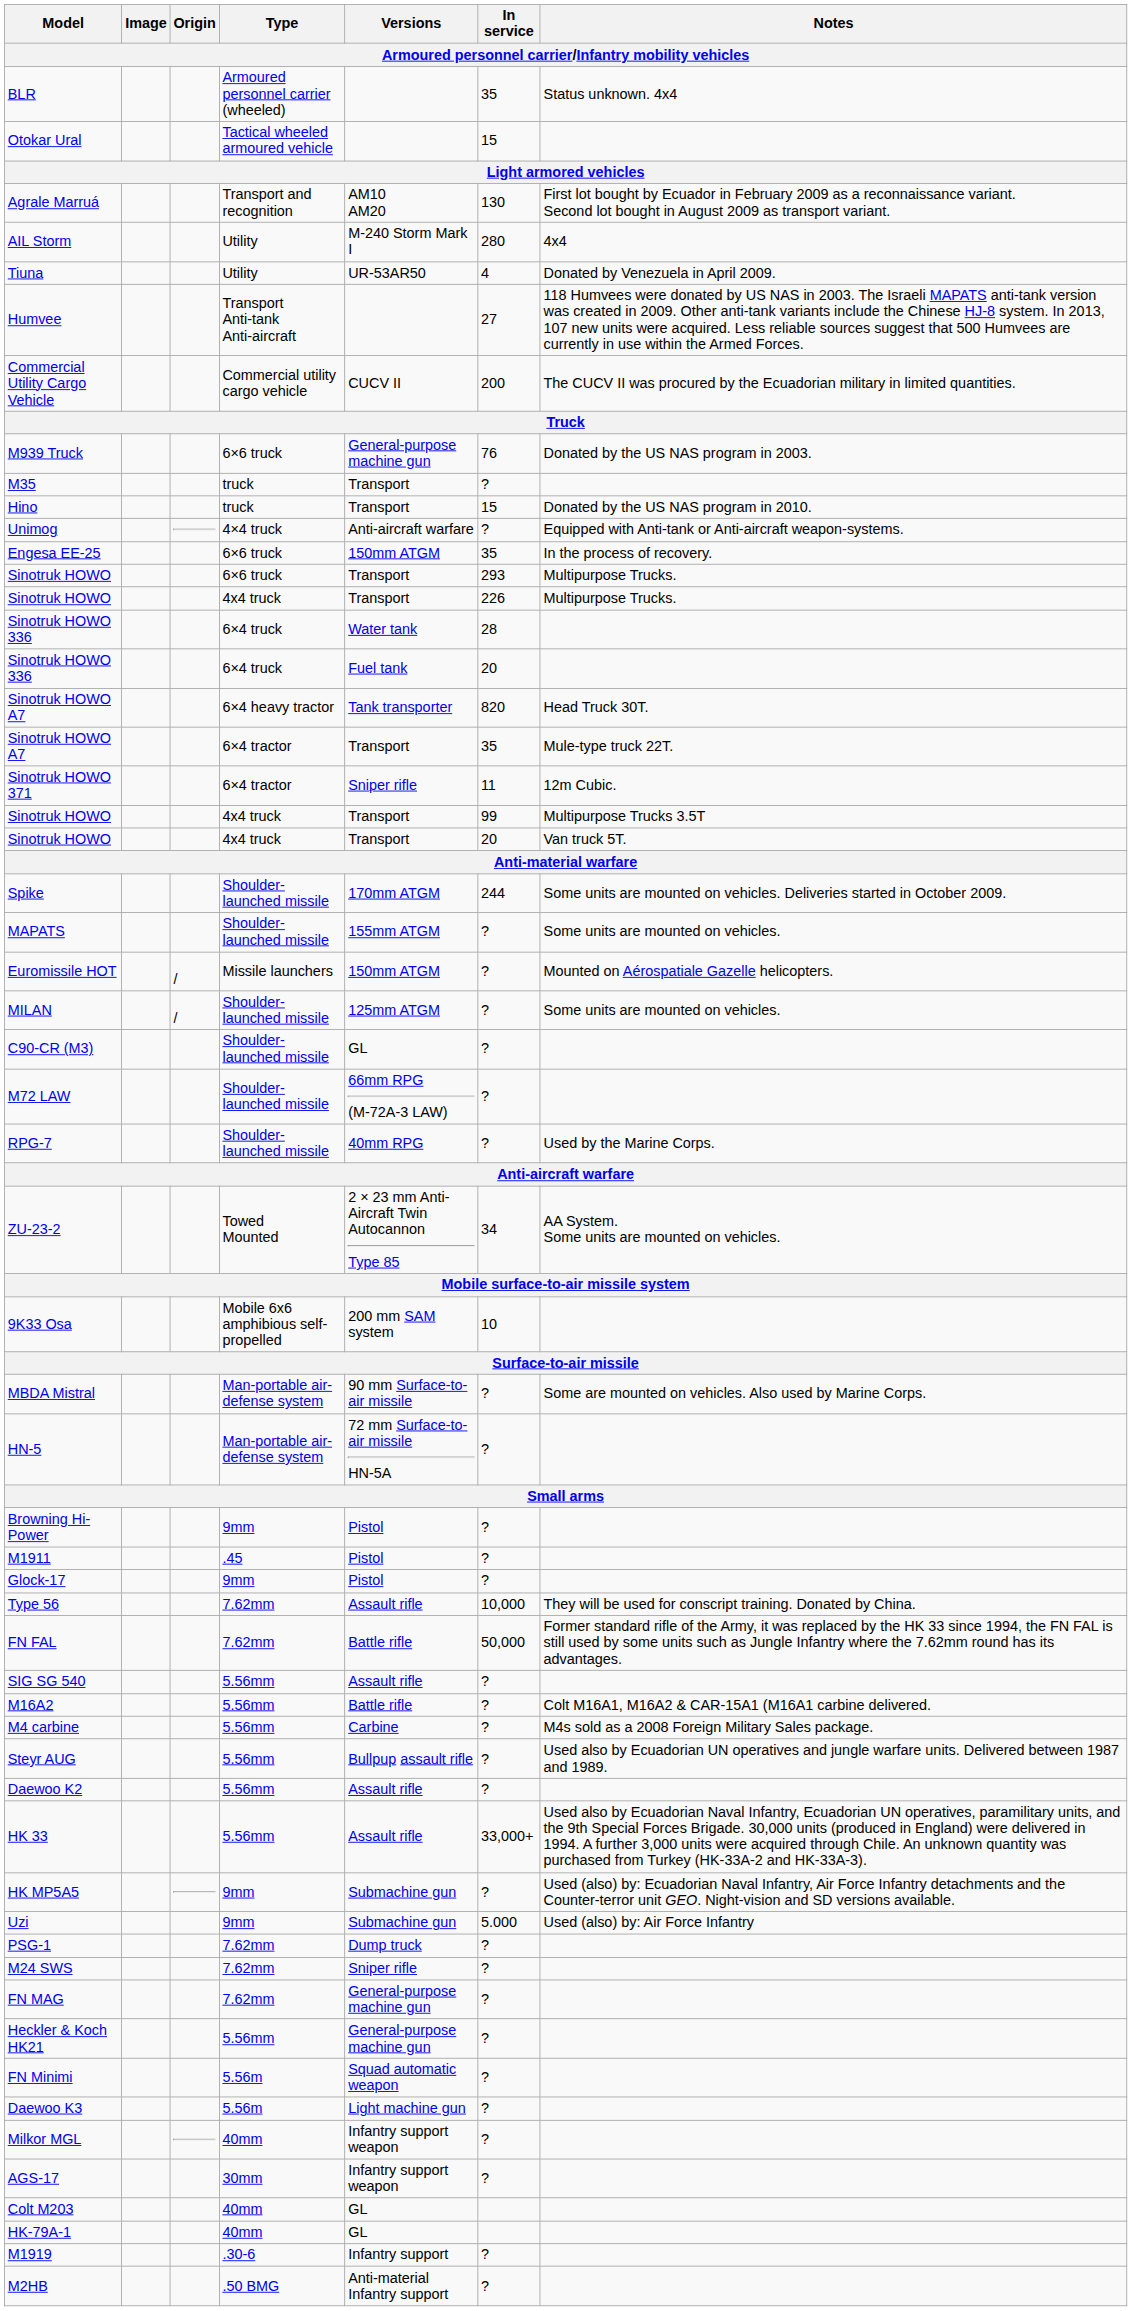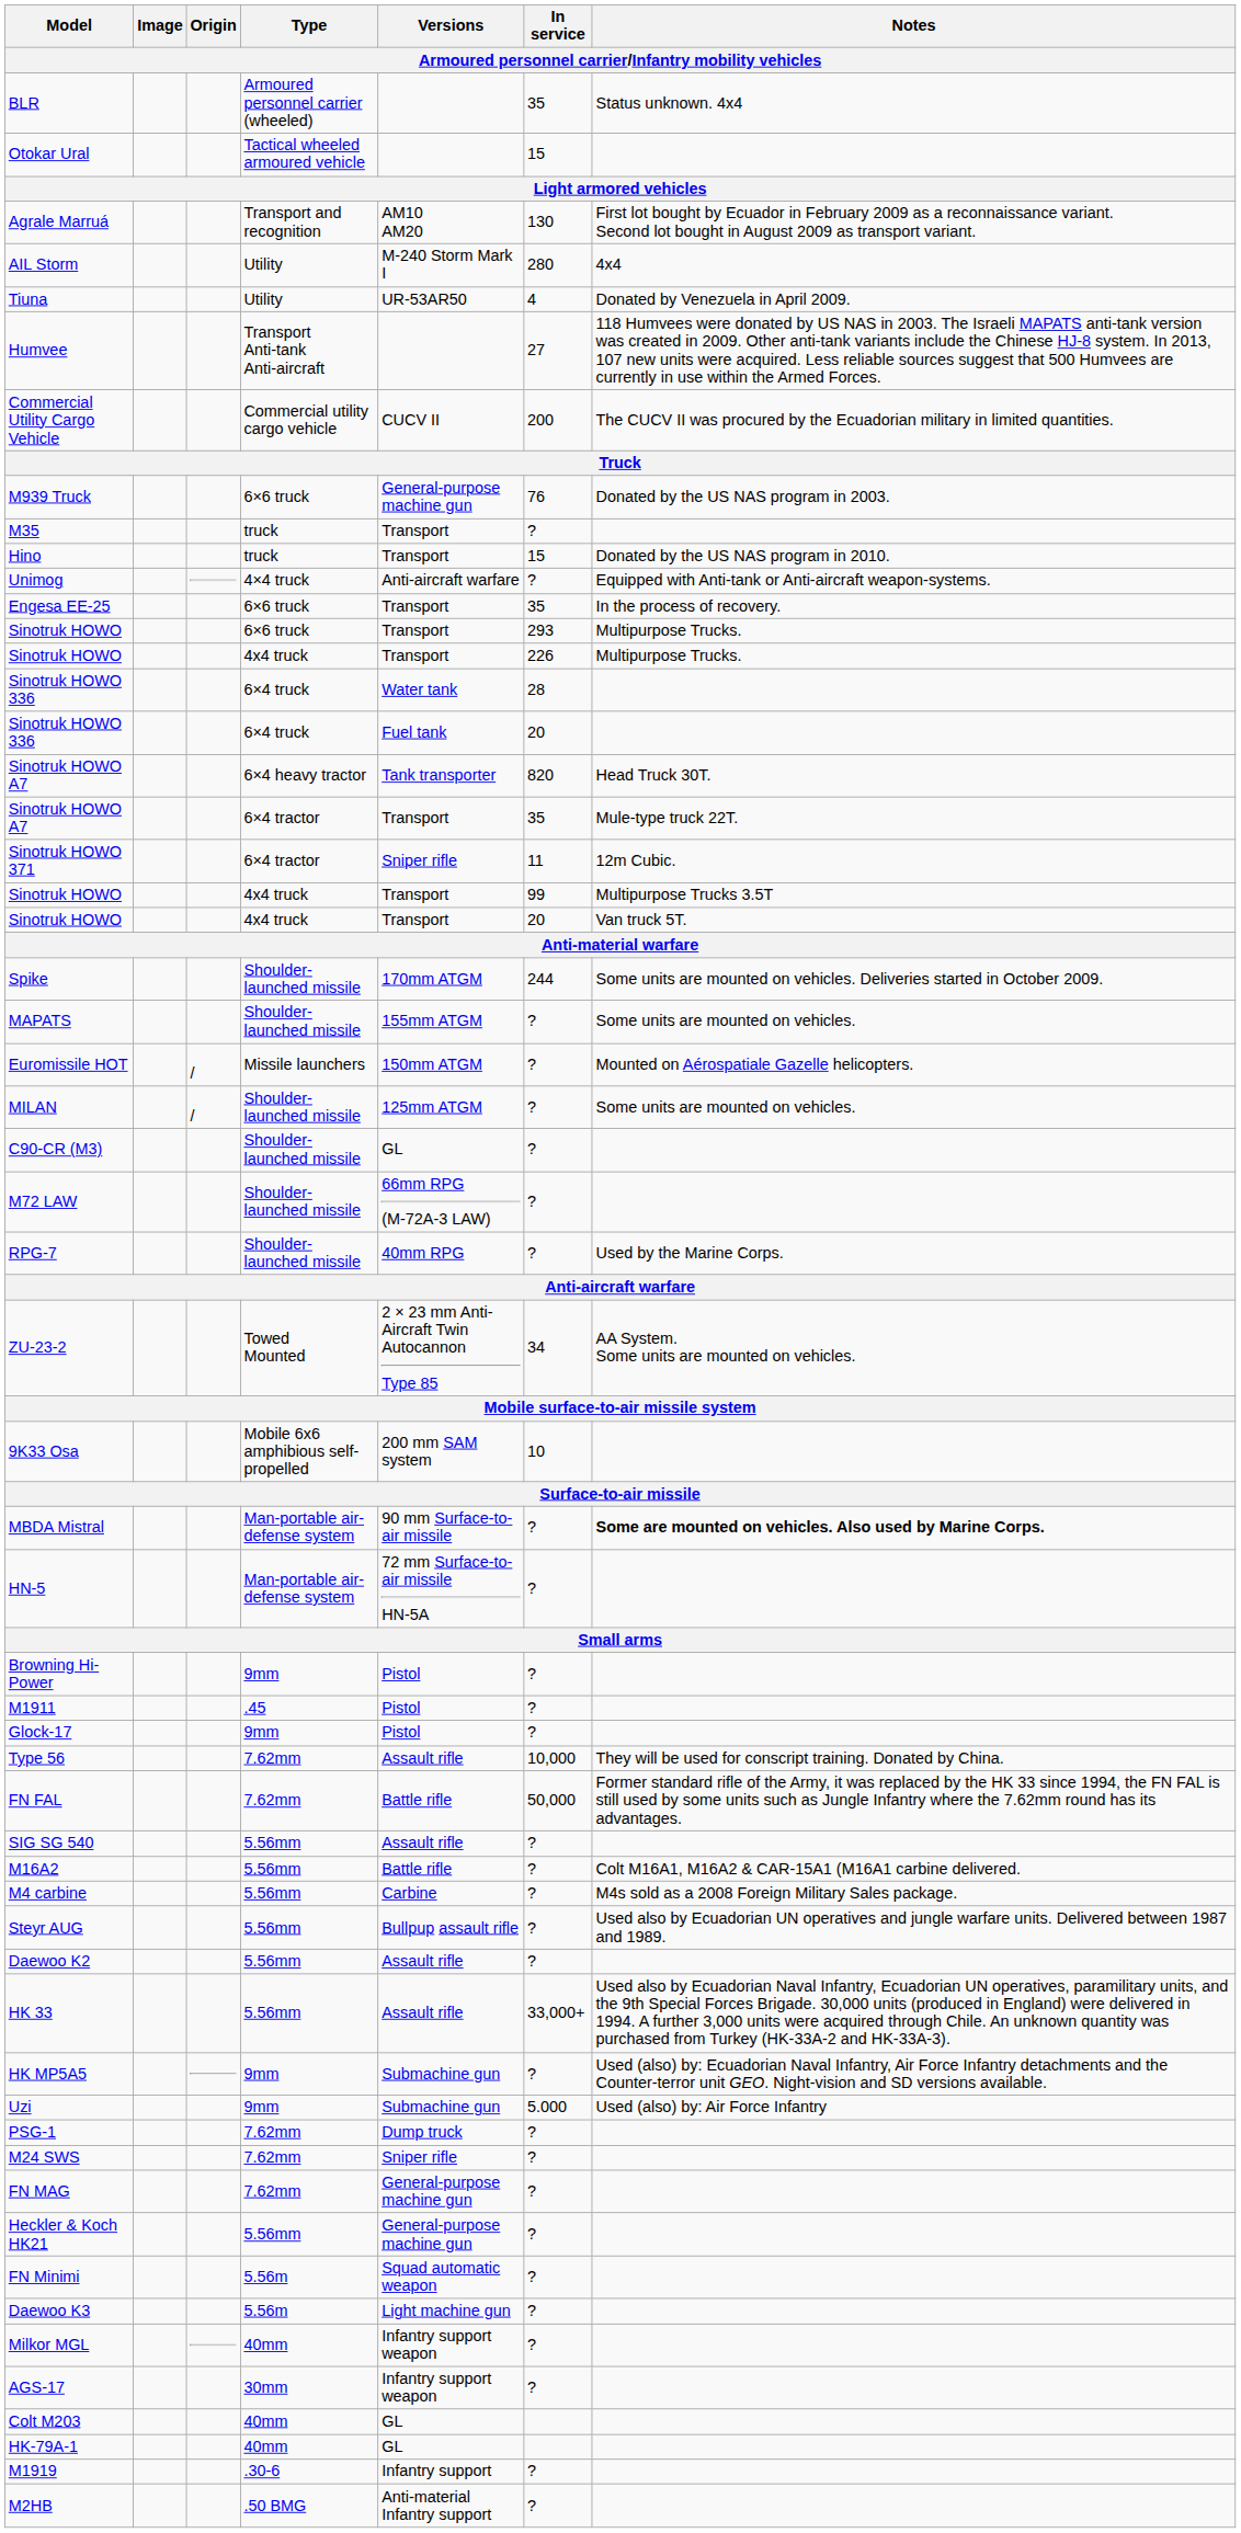 <table class="wikitable">
 <tr>
 <th>Model</th>
 <th>Image</th>
 <th>Origin</th>
 <th>Type</th>
 <th>Versions</th>
 <th>In service</th>
 <th>Notes</th>
 </tr>
 <tr>
 <th colspan="7"><a href='#'>Armoured personnel carrier</a>/<a href='#'>Infantry mobility vehicles</a></th>
 </tr>
 <tr>
 <td><a href='#'>BLR</a></td>
 <td></td>
 <td></td>
 <td><a href='#'>Armoured personnel carrier</a> (wheeled)</td>
 <td></td>
 <td>35</td>
 <td>Status unknown. 4x4</td>
 </tr>
 <tr>
 <td><a href='#'>Otokar Ural</a></td>
 <td></td>
 <td></td>
 <td><a href='#'>Tactical wheeled armoured vehicle</a></td>
 <td></td>
 <td>15</td>
 <td></td>
 </tr>
 <tr>
 <th colspan="7"><a href='#'>Light armored vehicles</a></th>
 </tr>
 <tr>
 <td><a href='#'>Agrale Marruá</a></td>
 <td></td>
 <td></td>
 <td>Transport and recognition</td>
 <td>AM10<br>AM20</td>
 <td>130</td>
 <td>First lot bought by Ecuador in February 2009 as a reconnaissance variant.<br> Second lot bought in August 2009 as transport variant.</td>
 </tr>
 <tr>
 <td><a href='#'>AIL Storm</a></td>
 <td></td>
 <td></td>
 <td>Utility</td>
 <td>M-240 Storm Mark I</td>
 <td>280</td>
 <td>4x4</td>
 </tr>
 <tr>
 <td><a href='#'>Tiuna</a></td>
 <td></td>
 <td></td>
 <td>Utility</td>
 <td>UR-53AR50</td>
 <td>4</td>
 <td>Donated by Venezuela in April 2009.</td>
 </tr>
 <tr>
 <td><a href='#'>Humvee</a></td>
 <td></td>
 <td></td>
 <td>Transport<br>Anti-tank<br>Anti-aircraft</td>
 <td></td>
 <td>27</td>
 <td>118 Humvees were donated by US NAS in 2003. The Israeli <a href='#'>MAPATS</a> anti-tank version was created in 2009. Other anti-tank variants include the Chinese <a href='#'>HJ-8</a> system. In 2013, 107 new units were acquired. Less reliable sources suggest that 500 Humvees are currently in use within the Armed Forces.</td>
 </tr>
 <tr>
 <td><a href='#'>Commercial Utility Cargo Vehicle</a></td>
 <td></td>
 <td></td>
 <td>Commercial utility cargo vehicle</td>
 <td>CUCV II</td>
 <td>200</td>
 <td>The CUCV II was procured by the Ecuadorian military in limited quantities.</td>
 </tr>
 <tr>
 <th colspan="7"><a href='#'>Truck</a></th>
 </tr>
 <tr>
 <td><a href='#'>M939 Truck</a></td>
 <td></td>
 <td></td>
 <td>6×6 truck</td>
 <td><a href='#'>General-purpose machine gun</a></td>
 <td>76</td>
 <td>Donated by the US NAS program in 2003.</td>
 </tr>
 <tr>
 <td><a href='#'>M35</a></td>
 <td></td>
 <td></td>
 <td>truck</td>
 <td>Transport</td>
 <td>?</td>
 <td></td>
 </tr>
 <tr>
 <td><a href='#'>Hino</a></td>
 <td></td>
 <td></td>
 <td>truck</td>
 <td>Transport</td>
 <td>15</td>
 <td>Donated by the US NAS program in 2010.</td>
 </tr>
 <tr>
 <td><a href='#'>Unimog</a></td>
 <td></td>
 <td><hr></td>
 <td>4×4 truck</td>
 <td>Anti-aircraft warfare</td>
 <td>?</td>
 <td>Equipped with Anti-tank or Anti-aircraft weapon-systems.</td>
 </tr>
 <tr>
 <td><a href='#'>Engesa EE-25</a></td>
 <td></td>
 <td></td>
 <td>6×6 truck</td>
-<td><a href='#'>150mm ATGM</a></td>
+<td>Transport</td>
 <td>35</td>
 <td>In the process of recovery.</td>
 </tr>
 <tr>
 <td><a href='#'>Sinotruk HOWO</a></td>
 <td></td>
 <td></td>
 <td>6×6 truck</td>
 <td>Transport</td>
 <td>293</td>
 <td>Multipurpose Trucks.</td>
 </tr>
 <tr>
 <td><a href='#'>Sinotruk HOWO</a></td>
 <td></td>
 <td></td>
 <td>4x4 truck</td>
 <td>Transport</td>
 <td>226</td>
 <td>Multipurpose Trucks.</td>
 </tr>
 <tr>
 <td><a href='#'>Sinotruk HOWO 336</a></td>
 <td></td>
 <td></td>
 <td>6×4 truck</td>
 <td><a href='#'>Water tank</a></td>
 <td>28</td>
 <td></td>
 </tr>
 <tr>
 <td><a href='#'>Sinotruk HOWO 336</a></td>
 <td></td>
 <td></td>
 <td>6×4 truck</td>
 <td><a href='#'>Fuel tank</a></td>
 <td>20</td>
 <td></td>
 </tr>
 <tr>
 <td><a href='#'>Sinotruk HOWO A7</a></td>
 <td></td>
 <td></td>
 <td>6×4 heavy tractor</td>
 <td><a href='#'>Tank transporter</a></td>
 <td>820</td>
 <td>Head Truck 30T.</td>
 </tr>
 <tr>
 <td><a href='#'>Sinotruk HOWO A7</a></td>
 <td></td>
 <td></td>
 <td>6×4 tractor</td>
 <td>Transport</td>
 <td>35</td>
 <td>Mule-type truck 22T.</td>
 </tr>
 <tr>
 <td><a href='#'>Sinotruk HOWO 371</a></td>
 <td></td>
 <td></td>
 <td>6×4 tractor</td>
 <td><a href='#'>Sniper rifle</a></td>
 <td>11</td>
 <td>12m Cubic.</td>
 </tr>
 <tr>
 <td><a href='#'>Sinotruk HOWO</a></td>
 <td></td>
 <td></td>
 <td>4x4 truck</td>
 <td>Transport</td>
 <td>99</td>
 <td>Multipurpose Trucks 3.5T</td>
 </tr>
 <tr>
 <td><a href='#'>Sinotruk HOWO</a></td>
 <td></td>
 <td></td>
 <td>4x4 truck</td>
 <td>Transport</td>
 <td>20</td>
 <td>Van truck 5T.</td>
 </tr>
 <tr>
 <th colspan="7"><a href='#'>Anti-material warfare</a></th>
 </tr>
 <tr>
 <td><a href='#'>Spike</a></td>
 <td></td>
 <td></td>
 <td><a href='#'>Shoulder-launched missile</a></td>
 <td><a href='#'>170mm ATGM</a></td>
 <td>244</td>
 <td>Some units are mounted on vehicles. Deliveries started in October 2009.</td>
 </tr>
 <tr>
 <td><a href='#'>MAPATS</a></td>
 <td></td>
 <td></td>
 <td><a href='#'>Shoulder-launched missile</a></td>
 <td><a href='#'>155mm ATGM</a></td>
 <td>?</td>
 <td>Some units are mounted on vehicles.</td>
 </tr>
 <tr>
 <td><a href='#'>Euromissile HOT</a></td>
 <td></td>
 <td><br> /<br> </td>
 <td>Missile launchers</td>
 <td><a href='#'>150mm ATGM</a></td>
 <td>?</td>
 <td>Mounted on <a href='#'>Aérospatiale Gazelle</a> helicopters.</td>
 </tr>
 <tr>
 <td><a href='#'>MILAN</a></td>
 <td></td>
 <td><br> /<br> </td>
 <td><a href='#'>Shoulder-launched missile</a></td>
 <td><a href='#'>125mm ATGM</a></td>
 <td>?</td>
 <td>Some units are mounted on vehicles.</td>
 </tr>
 <tr>
 <td><a href='#'>C90-CR (M3)</a></td>
 <td></td>
 <td></td>
 <td><a href='#'>Shoulder-launched missile</a></td>
 <td>GL</td>
 <td>?</td>
 <td></td>
 </tr>
 <tr>
 <td><a href='#'>M72 LAW</a></td>
 <td></td>
 <td></td>
 <td><a href='#'>Shoulder-launched missile</a></td>
 <td><a href='#'>66mm RPG</a><hr>(M-72A-3 LAW)</td>
 <td>?</td>
 <td></td>
 </tr>
 <tr>
 <td><a href='#'>RPG-7</a></td>
 <td></td>
 <td></td>
 <td><a href='#'>Shoulder-launched missile</a></td>
 <td><a href='#'>40mm RPG</a></td>
 <td>?</td>
 <td>Used by the Marine Corps.</td>
 </tr>
 <tr>
 <th colspan="7"><a href='#'>Anti-aircraft warfare</a></th>
 </tr>
 <tr>
 <td><a href='#'>ZU-23-2</a></td>
 <td></td>
 <td></td>
 <td>Towed<br>Mounted</td>
 <td>2 × 23 mm Anti-Aircraft Twin Autocannon<hr><a href='#'>Type 85</a></td>
 <td>34</td>
 <td>AA System.<br>Some units are mounted on vehicles.</td>
 </tr>
 <tr>
 <th colspan="7"><a href='#'>Mobile surface-to-air missile system</a></th>
 </tr>
 <tr>
 <td><a href='#'>9K33 Osa</a></td>
 <td></td>
 <td></td>
 <td>Mobile 6x6 amphibious self-propelled</td>
 <td>200 mm <a href='#'>SAM</a> system</td>
 <td>10</td>
 <td></td>
 </tr>
 <tr>
 <th colspan="7"><a href='#'>Surface-to-air missile</a></th>
 </tr>
 <tr>
 <td><a href='#'>MBDA Mistral</a></td>
 <td></td>
 <td></td>
 <td><a href='#'>Man-portable air-defense system</a></td>
 <td>90 mm <a href='#'>Surface-to-air missile</a></td>
 <td>?</td>
-<td>Some are mounted on vehicles. Also used by Marine Corps.</td>
+<td><strong>Some are mounted on vehicles. Also used by Marine Corps.</strong></td>
 </tr>
 <tr>
 <td><a href='#'>HN-5</a></td>
 <td></td>
 <td></td>
 <td><a href='#'>Man-portable air-defense system</a></td>
 <td>72 mm <a href='#'>Surface-to-air missile</a><hr>HN-5A</td>
 <td>?</td>
 <td></td>
 </tr>
 <tr>
 <th colspan="7"><a href='#'>Small arms</a></th>
 </tr>
 <tr>
 <td><a href='#'>Browning Hi-Power</a></td>
 <td></td>
 <td></td>
 <td><a href='#'>9mm</a></td>
 <td><a href='#'>Pistol</a></td>
 <td>?</td>
 <td></td>
 </tr>
 <tr>
 <td><a href='#'>M1911</a></td>
 <td></td>
 <td></td>
 <td><a href='#'>.45</a></td>
 <td><a href='#'>Pistol</a></td>
 <td>?</td>
 <td></td>
 </tr>
 <tr>
 <td><a href='#'>Glock-17</a></td>
 <td></td>
 <td></td>
 <td><a href='#'>9mm</a></td>
 <td><a href='#'>Pistol</a></td>
 <td>?</td>
 <td></td>
 </tr>
 <tr>
 <td><a href='#'>Type 56</a></td>
 <td></td>
 <td></td>
 <td><a href='#'>7.62mm</a></td>
 <td><a href='#'>Assault rifle</a></td>
 <td>10,000</td>
 <td>They will be used for conscript training. Donated by China.</td>
 </tr>
 <tr>
 <td><a href='#'>FN FAL</a></td>
 <td></td>
 <td></td>
 <td><a href='#'>7.62mm</a></td>
 <td><a href='#'>Battle rifle</a></td>
 <td>50,000</td>
 <td>Former standard rifle of the Army, it was replaced by the HK 33 since 1994, the FN FAL is still used by some units such as Jungle Infantry where the 7.62mm round has its advantages.</td>
 </tr>
 <tr>
 <td><a href='#'>SIG SG 540</a></td>
 <td></td>
 <td></td>
 <td><a href='#'>5.56mm</a></td>
 <td><a href='#'>Assault rifle</a></td>
 <td>?</td>
 <td></td>
 </tr>
 <tr>
 <td><a href='#'>M16A2</a></td>
 <td></td>
 <td></td>
 <td><a href='#'>5.56mm</a></td>
 <td><a href='#'>Battle rifle</a></td>
 <td>?</td>
 <td>Colt M16A1, M16A2 & CAR-15A1 (M16A1 carbine delivered.</td>
 </tr>
 <tr>
 <td><a href='#'>M4 carbine</a></td>
 <td></td>
 <td></td>
 <td><a href='#'>5.56mm</a></td>
 <td><a href='#'>Carbine</a></td>
 <td>?</td>
 <td>M4s sold as a 2008 Foreign Military Sales package.</td>
 </tr>
 <tr>
 <td><a href='#'>Steyr AUG</a></td>
 <td></td>
 <td></td>
 <td><a href='#'>5.56mm</a></td>
 <td><a href='#'>Bullpup</a> <a href='#'>assault rifle</a></td>
 <td>?</td>
 <td>Used also by Ecuadorian UN operatives and jungle warfare units. Delivered between 1987 and 1989.</td>
 </tr>
 <tr>
 <td><a href='#'>Daewoo K2</a></td>
 <td></td>
 <td></td>
 <td><a href='#'>5.56mm</a></td>
 <td><a href='#'>Assault rifle</a></td>
 <td>?</td>
 <td></td>
 </tr>
 <tr>
 <td><a href='#'>HK 33</a></td>
 <td></td>
 <td></td>
 <td><a href='#'>5.56mm</a></td>
 <td><a href='#'>Assault rifle</a></td>
 <td>33,000+</td>
 <td>Used also by Ecuadorian Naval Infantry, Ecuadorian UN operatives, paramilitary units, and the 9th Special Forces Brigade. 30,000 units (produced in England) were delivered in 1994. A further 3,000 units were acquired through Chile. An unknown quantity was purchased from Turkey (HK-33A-2 and HK-33A-3).</td>
 </tr>
 <tr>
 <td><a href='#'>HK MP5A5</a></td>
 <td></td>
 <td><hr></td>
 <td><a href='#'>9mm</a></td>
 <td><a href='#'>Submachine gun</a></td>
 <td>?</td>
 <td>Used (also) by: Ecuadorian Naval Infantry, Air Force Infantry detachments and the Counter-terror unit <em>GEO</em>. Night-vision and SD versions available.</td>
 </tr>
 <tr>
 <td><a href='#'>Uzi</a></td>
 <td></td>
 <td></td>
 <td><a href='#'>9mm</a></td>
 <td><a href='#'>Submachine gun</a></td>
 <td>5.000</td>
 <td>Used (also) by: Air Force Infantry</td>
 </tr>
 <tr>
 <td><a href='#'>PSG-1</a></td>
 <td></td>
 <td></td>
 <td><a href='#'>7.62mm</a></td>
 <td><a href='#'>Dump truck</a></td>
 <td>?</td>
 <td></td>
 </tr>
 <tr>
 <td><a href='#'>M24 SWS</a></td>
 <td></td>
 <td></td>
 <td><a href='#'>7.62mm</a></td>
 <td><a href='#'>Sniper rifle</a></td>
 <td>?</td>
 <td></td>
 </tr>
 <tr>
 <td><a href='#'>FN MAG</a></td>
 <td></td>
 <td></td>
 <td><a href='#'>7.62mm</a></td>
 <td><a href='#'>General-purpose machine gun</a></td>
 <td>?</td>
 <td></td>
 </tr>
 <tr>
 <td><a href='#'>Heckler & Koch HK21</a></td>
 <td></td>
 <td></td>
 <td><a href='#'>5.56mm</a></td>
 <td><a href='#'>General-purpose machine gun</a></td>
 <td>?</td>
 <td></td>
 </tr>
 <tr>
 <td><a href='#'>FN Minimi</a></td>
 <td></td>
 <td></td>
 <td><a href='#'>5.56m</a></td>
 <td><a href='#'>Squad automatic weapon</a></td>
 <td>?</td>
 <td></td>
 </tr>
 <tr>
 <td><a href='#'>Daewoo K3</a></td>
 <td></td>
 <td></td>
 <td><a href='#'>5.56m</a></td>
 <td><a href='#'>Light machine gun</a></td>
 <td>?</td>
 <td></td>
 </tr>
 <tr>
 <td><a href='#'>Milkor MGL</a></td>
 <td></td>
 <td><hr></td>
 <td><a href='#'>40mm</a></td>
 <td>Infantry support weapon</td>
 <td>?</td>
 <td></td>
 </tr>
 <tr>
 <td><a href='#'>AGS-17</a></td>
 <td></td>
 <td></td>
 <td><a href='#'>30mm</a></td>
 <td>Infantry support weapon</td>
 <td>?</td>
 <td></td>
 </tr>
 <tr>
 <td><a href='#'>Colt M203</a></td>
 <td></td>
 <td></td>
 <td><a href='#'>40mm</a></td>
 <td>GL</td>
 <td></td>
 <td></td>
 </tr>
 <tr>
 <td><a href='#'>HK-79A-1</a></td>
 <td></td>
 <td></td>
 <td><a href='#'>40mm</a></td>
 <td>GL</td>
 <td></td>
 <td></td>
 </tr>
 <tr>
 <td><a href='#'>M1919</a></td>
 <td></td>
 <td></td>
 <td><a href='#'>.30-6</a></td>
 <td>Infantry support</td>
 <td>?</td>
 <td></td>
 </tr>
 <tr>
 <td><a href='#'>M2HB</a></td>
 <td></td>
 <td></td>
 <td><a href='#'>.50 BMG</a></td>
 <td>Anti-material<br>Infantry support</td>
 <td>?</td>
 <td></td>
 </tr>
 </table>
